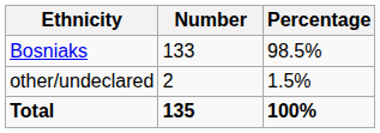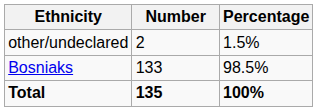 <table class="wikitable">
 <tr>
 <th width="100px">Ethnicity</th>
 <th width="80px">Number</th>
 <th width="80px">Percentage</th>
 </tr>
 <tr>
+<td>other/undeclared</td>
+<td>2</td>
+<td>1.5%</td>
+</tr>
+<tr>
 <td><a href='#'>Bosniaks</a></td>
 <td>133</td>
 <td>98.5%</td>
-</tr>
-<tr>
-<td>other/undeclared</td>
-<td>2</td>
-<td>1.5%</td>
 </tr>
 <tr>
 <td><strong>Total</strong></td>
 <td><strong>135</strong></td>
 <td><strong>100%</strong></td>
 </tr>
 </table>
